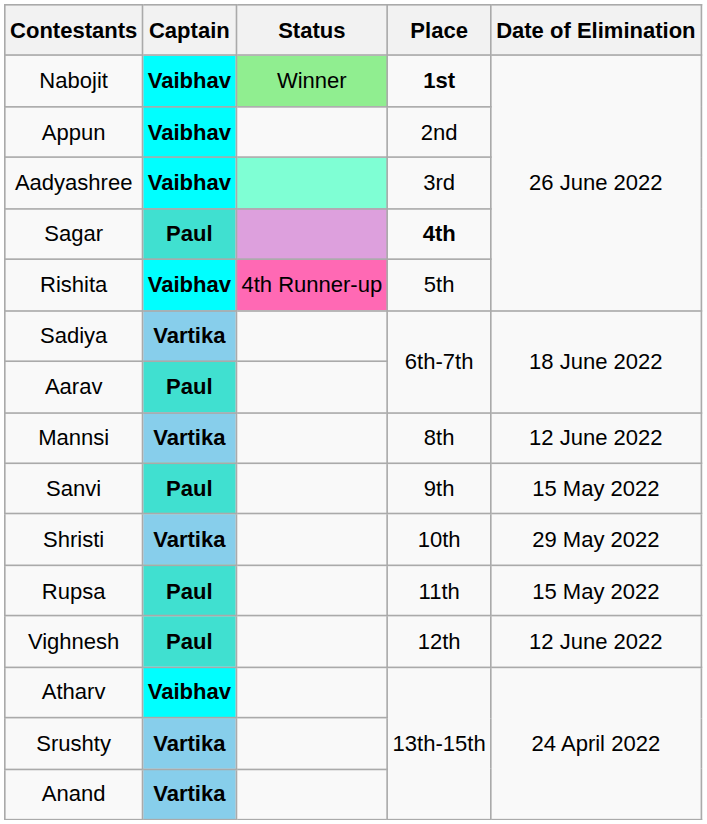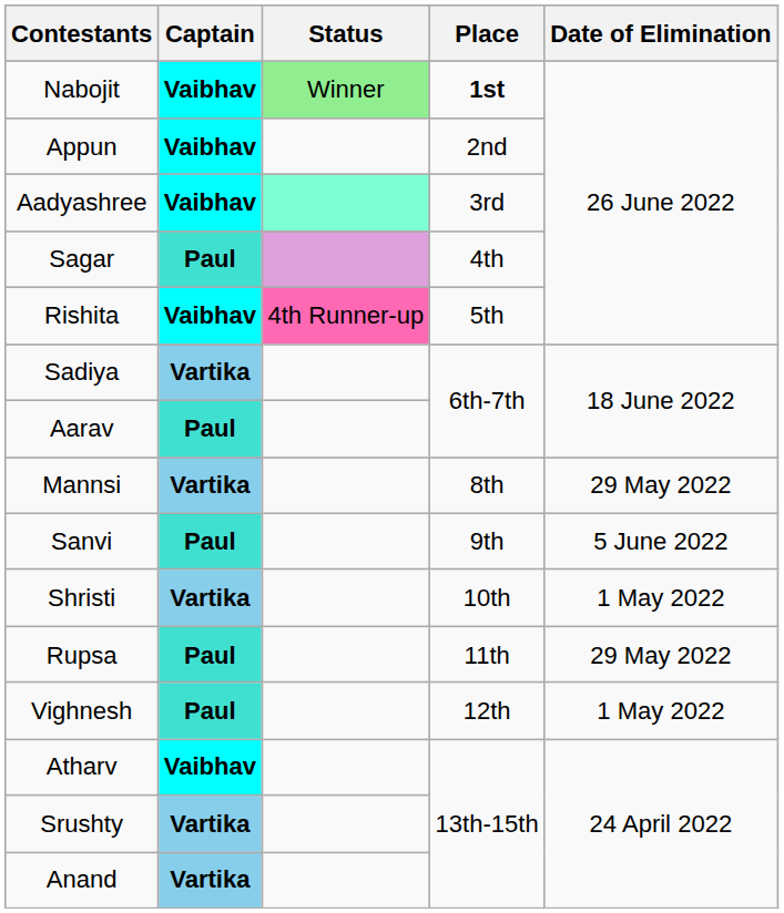 <table class="wikitable sortable" style=" text-align:center; font-size:85%; line-height:25px; width:auto;">
 <tr>
 <th>Contestants</th>
 <th>Captain</th>
 <th>Status</th>
 <th>Place</th>
 <th>Date of Elimination</th>
 </tr>
 <tr>
 <td>Nabojit</td>
 <td bgcolor="cyan"><strong>Vaibhav</strong></td>
 <td bgcolor=lightgreen>Winner</td>
 <td><strong>1st</strong></td>
 <td rowspan="5">26 June 2022</td>
 </tr>
 <tr>
 <td>Appun</td>
 <td bgcolor="cyan"><strong>Vaibhav</strong></td>
 <td></td>
 <td>2nd</td>
 </tr>
 <tr>
 <td>Aadyashree</td>
 <td bgcolor="cyan"><strong>Vaibhav</strong></td>
 <td style="background:#7FFFD4;"></td>
 <td>3rd</td>
 </tr>
 <tr>
 <td>Sagar</td>
 <td bgcolor="turquoise"><strong>Paul</strong></td>
 <td style="background:#DDA0DD;"></td>
-<td><strong>4th</strong></td>
+<td>4th</td>
 </tr>
 <tr>
 <td>Rishita</td>
 <td bgcolor="cyan"><strong>Vaibhav</strong></td>
 <td style="background:#FF69B4; text-align:center;">4th Runner-up</td>
 <td>5th</td>
 </tr>
 <tr>
 <td>Sadiya</td>
 <td bgcolor="skyblue"><strong>Vartika</strong></td>
 <td></td>
 <td rowspan="2">6th-7th</td>
 <td rowspan="2">18 June 2022</td>
 </tr>
 <tr>
 <td>Aarav</td>
 <td bgcolor="turquoise"><strong>Paul</strong></td>
 <td></td>
 </tr>
 <tr>
 <td>Mannsi</td>
 <td bgcolor="skyblue"><strong>Vartika</strong></td>
 <td></td>
 <td>8th</td>
-<td>12 June 2022</td>
+<td>29 May 2022</td>
 </tr>
 <tr>
 <td>Sanvi</td>
 <td bgcolor="turquoise"><strong>Paul</strong></td>
 <td></td>
 <td>9th</td>
-<td>15 May 2022</td>
+<td>5 June 2022</td>
 </tr>
 <tr>
 <td>Shristi</td>
 <td bgcolor="skyblue"><strong>Vartika</strong></td>
 <td></td>
 <td>10th</td>
-<td>29 May 2022</td>
+<td>1 May 2022</td>
 </tr>
 <tr>
 <td>Rupsa</td>
 <td bgcolor="turquoise"><strong>Paul</strong></td>
 <td></td>
 <td>11th</td>
-<td>15 May 2022</td>
+<td>29 May 2022</td>
 </tr>
 <tr>
 <td>Vighnesh</td>
 <td bgcolor="turquoise"><strong>Paul</strong></td>
 <td></td>
 <td>12th</td>
-<td>12 June 2022</td>
+<td>1 May 2022</td>
 </tr>
 <tr>
 <td>Atharv</td>
 <td bgcolor=cyan><strong>Vaibhav</strong></td>
 <td></td>
 <td rowspan="3">13th-15th</td>
 <td rowspan="3">24 April 2022</td>
 </tr>
 <tr>
 <td>Srushty</td>
 <td bgcolor="skyblue"><strong>Vartika</strong></td>
 <td></td>
 </tr>
 <tr>
 <td>Anand</td>
 <td bgcolor="skyblue"><strong>Vartika</strong></td>
 <td></td>
 </tr>
 </table>
